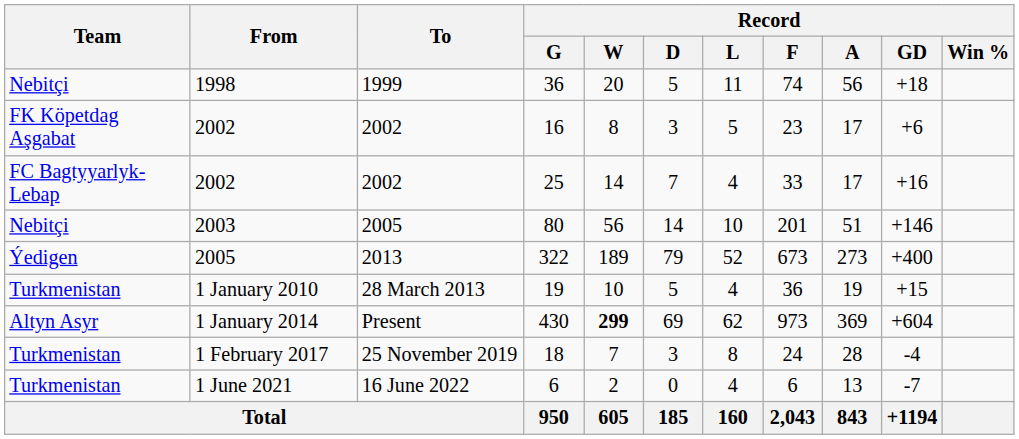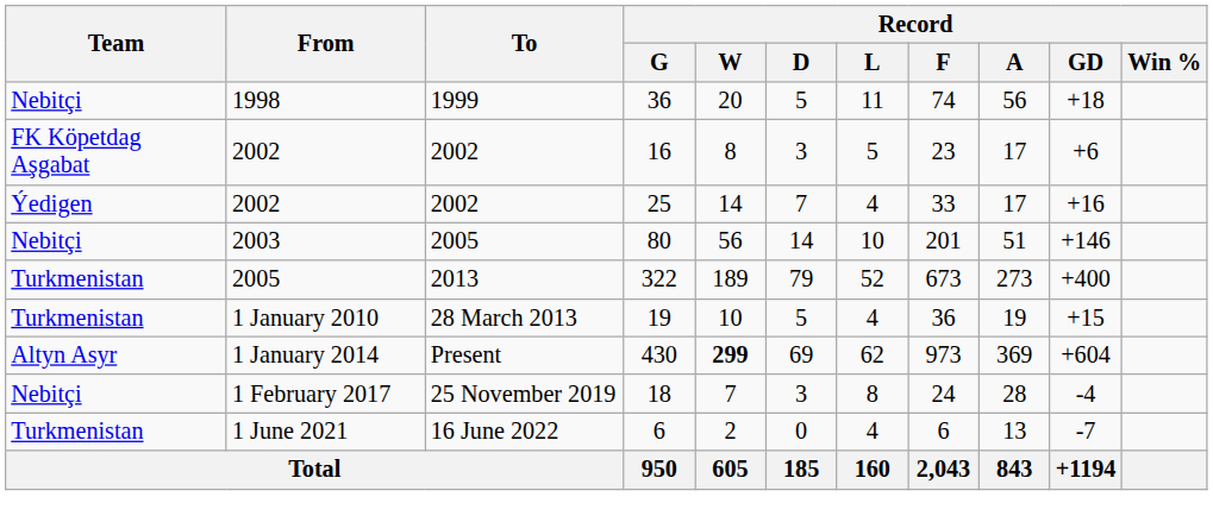 <table class="wikitable" style="text-align: center">
 <tr>
 <th rowspan=2 width=140>Team</th>
 <th rowspan=2 width=125>From</th>
 <th rowspan=2 width=125>To</th>
 <th colspan=8>Record</th>
 </tr>
 <tr>
 <th width=40>G</th>
 <th width=40>W</th>
 <th width=40>D</th>
 <th width=40>L</th>
 <th width=40>F</th>
 <th width=40>A</th>
 <th width=40>GD</th>
 <th width=50>Win %</th>
 </tr>
 <tr>
 <td align="left"><a href='#'>Nebitçi</a></td>
 <td align=left>1998</td>
 <td align=left>1999</td>
 <td>36</td>
 <td>20</td>
 <td>5</td>
 <td>11</td>
 <td>74</td>
 <td>56</td>
 <td>+18</td>
 <td></td>
 </tr>
 <tr>
 <td align="left"><a href='#'>FK Köpetdag Aşgabat</a></td>
 <td align=left>2002</td>
 <td align=left>2002</td>
 <td>16</td>
 <td>8</td>
 <td>3</td>
 <td>5</td>
 <td>23</td>
 <td>17</td>
 <td>+6</td>
 <td></td>
 </tr>
 <tr>
-<td align="left"><a href='#'>FC Bagtyyarlyk-Lebap</a></td>
+<td align="left"><a href='#'>Ýedigen</a></td>
 <td align=left>2002</td>
 <td align=left>2002</td>
 <td>25</td>
 <td>14</td>
 <td>7</td>
 <td>4</td>
 <td>33</td>
 <td>17</td>
 <td>+16</td>
 <td></td>
 </tr>
 <tr>
 <td align="left"><a href='#'>Nebitçi</a></td>
 <td align=left>2003</td>
 <td align=left>2005</td>
 <td>80</td>
 <td>56</td>
 <td>14</td>
 <td>10</td>
 <td>201</td>
 <td>51</td>
 <td>+146</td>
 <td></td>
 </tr>
 <tr>
-<td align="left"><a href='#'>Ýedigen</a></td>
+<td align="left"><a href='#'>Turkmenistan</a></td>
 <td align=left>2005</td>
 <td align=left>2013</td>
 <td>322</td>
 <td>189</td>
 <td>79</td>
 <td>52</td>
 <td>673</td>
 <td>273</td>
 <td>+400</td>
 <td></td>
 </tr>
 <tr>
 <td align="left"><a href='#'>Turkmenistan</a></td>
 <td align=left>1 January 2010</td>
 <td align=left>28 March 2013</td>
 <td>19</td>
 <td>10</td>
 <td>5</td>
 <td>4</td>
 <td>36</td>
 <td>19</td>
 <td>+15</td>
 <td></td>
 </tr>
 <tr>
 <td align="left"><a href='#'>Altyn Asyr</a></td>
 <td align=left>1 January 2014</td>
 <td align=left>Present</td>
 <td>430</td>
 <td><strong>299</strong></td>
 <td>69</td>
 <td>62</td>
 <td>973</td>
 <td>369</td>
 <td>+604</td>
 <td></td>
 </tr>
 <tr>
-<td align="left"><a href='#'>Turkmenistan</a></td>
+<td align="left"><a href='#'>Nebitçi</a></td>
 <td align=left>1 February 2017</td>
 <td align=left>25 November 2019</td>
 <td>18</td>
 <td>7</td>
 <td>3</td>
 <td>8</td>
 <td>24</td>
 <td>28</td>
 <td>-4</td>
 <td></td>
 </tr>
 <tr>
 <td align="left"><a href='#'>Turkmenistan</a></td>
 <td align=left>1 June 2021</td>
 <td align=left>16 June 2022</td>
 <td>6</td>
 <td>2</td>
 <td>0</td>
 <td>4</td>
 <td>6</td>
 <td>13</td>
 <td>-7</td>
 <td></td>
 </tr>
 <tr>
 <th align="center" colspan="3">Total</th>
 <th>950</th>
 <th>605</th>
 <th>185</th>
 <th>160</th>
 <th>2,043</th>
 <th>843</th>
 <th>+1194</th>
 <th></th>
 </tr>
 </table>
